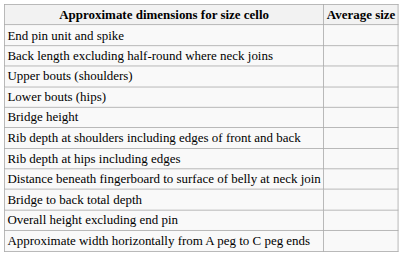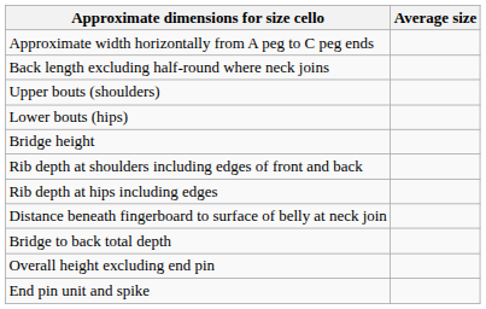 <table class="wikitable">
 <tr>
 <th>Approximate dimensions for  size cello</th>
 <th>Average size</th>
 </tr>
 <tr>
-<td>End pin unit and spike</td>
+<td>Approximate width horizontally from A peg to C peg ends</td>
 <td></td>
 </tr>
 <tr>
 <td>Back length excluding half-round where neck joins</td>
 <td></td>
 </tr>
 <tr>
 <td>Upper bouts (shoulders)</td>
 <td></td>
 </tr>
 <tr>
 <td>Lower bouts (hips)</td>
 <td></td>
 </tr>
 <tr>
 <td>Bridge height</td>
 <td></td>
 </tr>
 <tr>
 <td>Rib depth at shoulders including edges of front and back</td>
 <td></td>
 </tr>
 <tr>
 <td>Rib depth at hips including edges</td>
 <td></td>
 </tr>
 <tr>
 <td>Distance beneath fingerboard to surface of belly at neck join</td>
 <td></td>
 </tr>
 <tr>
 <td>Bridge to back total depth</td>
 <td></td>
 </tr>
 <tr>
 <td>Overall height excluding end pin</td>
 <td></td>
 </tr>
 <tr>
-<td>Approximate width horizontally from A peg to C peg ends</td>
+<td>End pin unit and spike</td>
 <td></td>
 </tr>
 </table>
